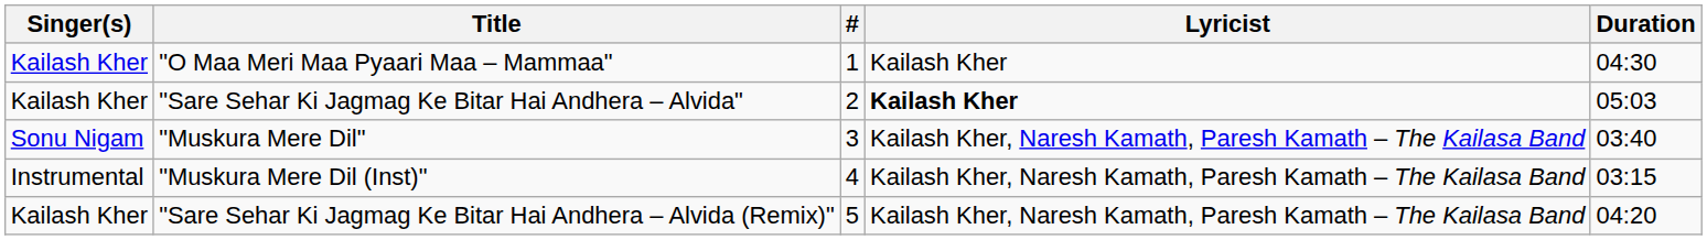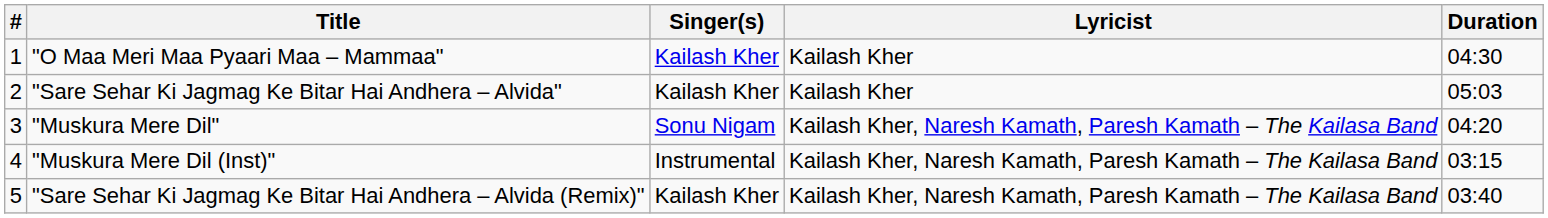 <table class=wikitable>
 <tr>
+<th>#</th>
+<th>Title</th>
 <th>Singer(s)</th>
-<th>Title</th>
-<th>#</th>
 <th>Lyricist</th>
 <th>Duration</th>
 </tr>
 <tr>
+<td>1</td>
+<td>"O Maa Meri Maa Pyaari Maa – Mammaa"</td>
 <td><a href='#'>Kailash Kher</a></td>
-<td>"O Maa Meri Maa Pyaari Maa – Mammaa"</td>
-<td>1</td>
 <td>Kailash Kher</td>
 <td>04:30</td>
 </tr>
 <tr>
+<td>2</td>
+<td>"Sare Sehar Ki Jagmag Ke Bitar Hai Andhera – Alvida"</td>
 <td>Kailash Kher</td>
-<td>"Sare Sehar Ki Jagmag Ke Bitar Hai Andhera – Alvida"</td>
-<td>2</td>
-<td><strong>Kailash Kher</strong></td>
+<td>Kailash Kher</td>
 <td>05:03</td>
 </tr>
 <tr>
+<td>3</td>
+<td>"Muskura Mere Dil"</td>
 <td><a href='#'>Sonu Nigam</a></td>
-<td>"Muskura Mere Dil"</td>
-<td>3</td>
 <td>Kailash Kher, <a href='#'>Naresh Kamath</a>, <a href='#'>Paresh Kamath</a> – <em>The <a href='#'>Kailasa Band</a></em></td>
-<td>03:40</td>
+<td>04:20</td>
 </tr>
 <tr>
+<td>4</td>
+<td>"Muskura Mere Dil (Inst)"</td>
 <td>Instrumental</td>
-<td>"Muskura Mere Dil (Inst)"</td>
-<td>4</td>
 <td>Kailash Kher, Naresh Kamath, Paresh Kamath – <em>The Kailasa Band</em></td>
 <td>03:15</td>
 </tr>
 <tr>
+<td>5</td>
+<td>"Sare Sehar Ki Jagmag Ke Bitar Hai Andhera – Alvida (Remix)"</td>
 <td>Kailash Kher</td>
-<td>"Sare Sehar Ki Jagmag Ke Bitar Hai Andhera – Alvida (Remix)"</td>
-<td>5</td>
 <td>Kailash Kher, Naresh Kamath, Paresh Kamath – <em>The Kailasa Band</em></td>
-<td>04:20</td>
+<td>03:40</td>
 </tr>
 </table>
